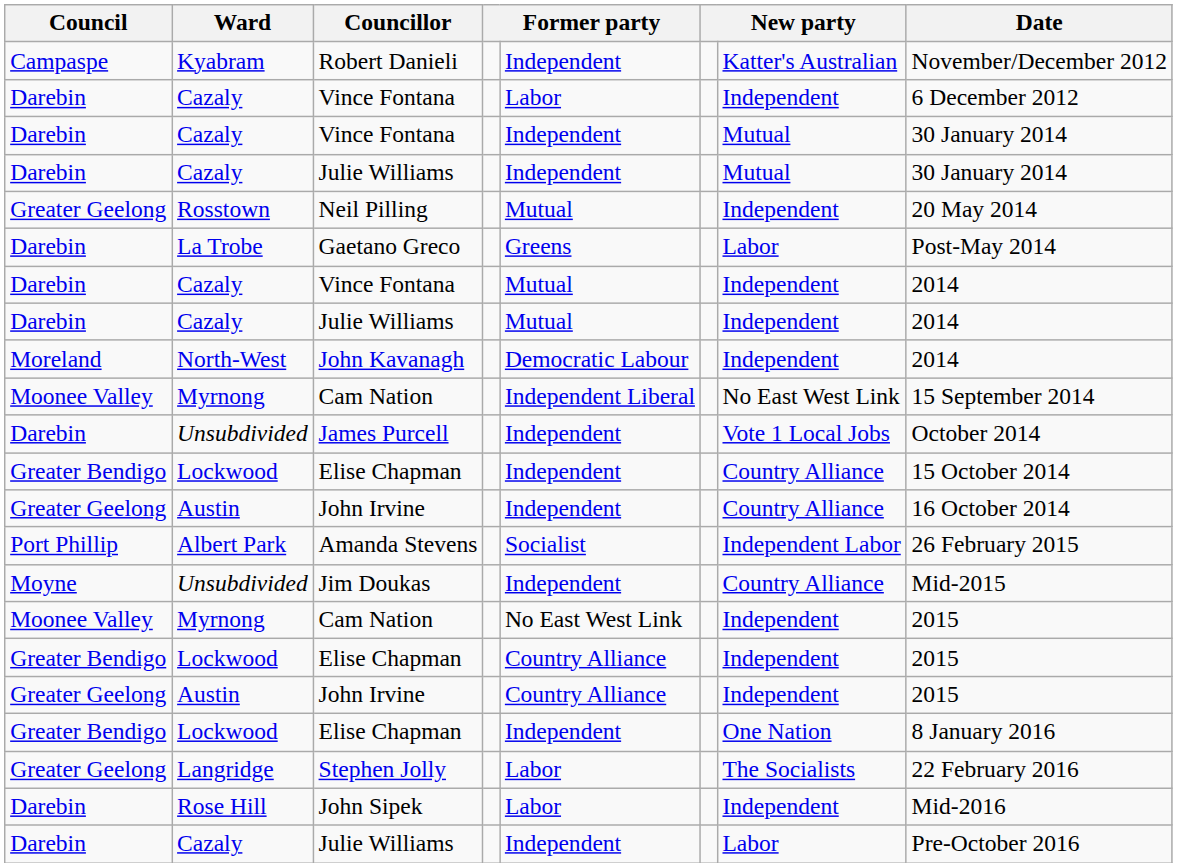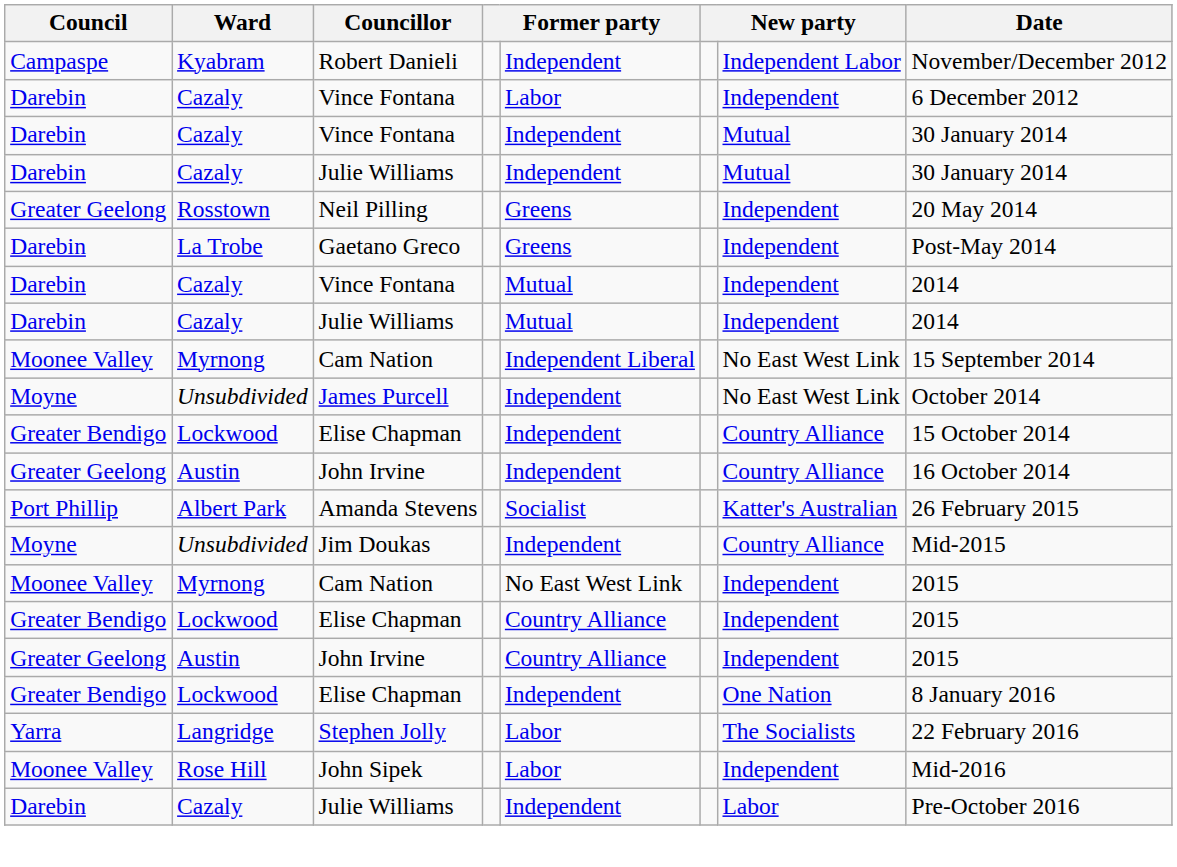 <table class="wikitable sortable">
 <tr>
 <th>Council</th>
 <th>Ward</th>
 <th>Councillor</th>
 <th colspan="2">Former party</th>
 <th colspan="2">New party</th>
 <th>Date</th>
 </tr>
 <tr>
 <td><a href='#'>Campaspe</a></td>
 <td><a href='#'>Kyabram</a></td>
 <td>Robert Danieli</td>
 <td> </td>
 <td><a href='#'>Independent</a></td>
 <td> </td>
-<td><a href='#'>Katter's Australian</a></td>
+<td><a href='#'>Independent Labor</a></td>
 <td>November/December 2012</td>
 </tr>
 <tr>
 <td><a href='#'>Darebin</a></td>
 <td><a href='#'>Cazaly</a></td>
 <td>Vince Fontana</td>
 <td> </td>
 <td><a href='#'>Labor</a></td>
 <td> </td>
 <td><a href='#'>Independent</a></td>
 <td>6 December 2012</td>
 </tr>
 <tr>
 <td><a href='#'>Darebin</a></td>
 <td><a href='#'>Cazaly</a></td>
 <td>Vince Fontana</td>
 <td> </td>
 <td><a href='#'>Independent</a></td>
 <td> </td>
 <td><a href='#'>Mutual</a></td>
 <td>30 January 2014</td>
 </tr>
 <tr>
 <td><a href='#'>Darebin</a></td>
 <td><a href='#'>Cazaly</a></td>
 <td>Julie Williams</td>
 <td> </td>
 <td><a href='#'>Independent</a></td>
 <td> </td>
 <td><a href='#'>Mutual</a></td>
 <td>30 January 2014</td>
 </tr>
 <tr>
 <td><a href='#'>Greater Geelong</a></td>
 <td><a href='#'>Rosstown</a></td>
 <td>Neil Pilling</td>
 <td> </td>
-<td><a href='#'>Mutual</a></td>
+<td><a href='#'>Greens</a></td>
 <td> </td>
 <td><a href='#'>Independent</a></td>
 <td>20 May 2014</td>
 </tr>
 <tr>
 <td><a href='#'>Darebin</a></td>
 <td><a href='#'>La Trobe</a></td>
 <td>Gaetano Greco</td>
 <td> </td>
 <td><a href='#'>Greens</a></td>
 <td> </td>
-<td><a href='#'>Labor</a></td>
+<td><a href='#'>Independent</a></td>
 <td>Post-May 2014</td>
 </tr>
 <tr>
 <td><a href='#'>Darebin</a></td>
 <td><a href='#'>Cazaly</a></td>
 <td>Vince Fontana</td>
 <td> </td>
 <td><a href='#'>Mutual</a></td>
 <td> </td>
 <td><a href='#'>Independent</a></td>
 <td>2014</td>
 </tr>
 <tr>
 <td><a href='#'>Darebin</a></td>
 <td><a href='#'>Cazaly</a></td>
 <td>Julie Williams</td>
 <td> </td>
 <td><a href='#'>Mutual</a></td>
 <td> </td>
 <td><a href='#'>Independent</a></td>
 <td>2014</td>
 </tr>
 <tr>
-<td><a href='#'>Moreland</a></td>
-<td><a href='#'>North-West</a></td>
-<td><a href='#'>John Kavanagh</a></td>
-<td> </td>
-<td><a href='#'>Democratic Labour</a></td>
-<td> </td>
-<td><a href='#'>Independent</a></td>
-<td>2014</td>
-</tr>
-<tr>
 <td><a href='#'>Moonee Valley</a></td>
 <td><a href='#'>Myrnong</a></td>
 <td>Cam Nation</td>
 <td> </td>
 <td><a href='#'>Independent Liberal</a></td>
 <td> </td>
 <td>No East West Link</td>
 <td>15 September 2014</td>
 </tr>
 <tr>
-<td><a href='#'>Darebin</a></td>
+<td><a href='#'>Moyne</a></td>
 <td><em>Unsubdivided</em></td>
 <td><a href='#'>James Purcell</a></td>
 <td> </td>
 <td><a href='#'>Independent</a></td>
 <td> </td>
-<td><a href='#'>Vote 1 Local Jobs</a></td>
+<td>No East West Link</td>
 <td>October 2014</td>
 </tr>
 <tr>
 <td><a href='#'>Greater Bendigo</a></td>
 <td><a href='#'>Lockwood</a></td>
 <td>Elise Chapman</td>
 <td> </td>
 <td><a href='#'>Independent</a></td>
 <td> </td>
 <td><a href='#'>Country Alliance</a></td>
 <td>15 October 2014</td>
 </tr>
 <tr>
 <td><a href='#'>Greater Geelong</a></td>
 <td><a href='#'>Austin</a></td>
 <td>John Irvine</td>
 <td> </td>
 <td><a href='#'>Independent</a></td>
 <td> </td>
 <td><a href='#'>Country Alliance</a></td>
 <td>16 October 2014</td>
 </tr>
 <tr>
 <td><a href='#'>Port Phillip</a></td>
 <td><a href='#'>Albert Park</a></td>
 <td>Amanda Stevens</td>
 <td> </td>
 <td><a href='#'>Socialist</a></td>
 <td> </td>
-<td><a href='#'>Independent Labor</a></td>
+<td><a href='#'>Katter's Australian</a></td>
 <td>26 February 2015</td>
 </tr>
 <tr>
 <td><a href='#'>Moyne</a></td>
 <td><em>Unsubdivided</em></td>
 <td>Jim Doukas</td>
 <td> </td>
 <td><a href='#'>Independent</a></td>
 <td> </td>
 <td><a href='#'>Country Alliance</a></td>
 <td>Mid-2015</td>
 </tr>
 <tr>
 <td><a href='#'>Moonee Valley</a></td>
 <td><a href='#'>Myrnong</a></td>
 <td>Cam Nation</td>
 <td> </td>
 <td>No East West Link</td>
 <td> </td>
 <td><a href='#'>Independent</a></td>
 <td>2015</td>
 </tr>
 <tr>
 <td><a href='#'>Greater Bendigo</a></td>
 <td><a href='#'>Lockwood</a></td>
 <td>Elise Chapman</td>
 <td> </td>
 <td><a href='#'>Country Alliance</a></td>
 <td> </td>
 <td><a href='#'>Independent</a></td>
 <td>2015</td>
 </tr>
 <tr>
 <td><a href='#'>Greater Geelong</a></td>
 <td><a href='#'>Austin</a></td>
 <td>John Irvine</td>
 <td> </td>
 <td><a href='#'>Country Alliance</a></td>
 <td> </td>
 <td><a href='#'>Independent</a></td>
 <td>2015</td>
 </tr>
 <tr>
 <td><a href='#'>Greater Bendigo</a></td>
 <td><a href='#'>Lockwood</a></td>
 <td>Elise Chapman</td>
 <td> </td>
 <td><a href='#'>Independent</a></td>
 <td> </td>
 <td><a href='#'>One Nation</a></td>
 <td>8 January 2016</td>
 </tr>
 <tr>
-<td><a href='#'>Greater Geelong</a></td>
+<td><a href='#'>Yarra</a></td>
 <td><a href='#'>Langridge</a></td>
 <td><a href='#'>Stephen Jolly</a></td>
 <td> </td>
 <td><a href='#'>Labor</a></td>
 <td> </td>
 <td><a href='#'>The Socialists</a></td>
 <td>22 February 2016</td>
 </tr>
 <tr>
-<td><a href='#'>Darebin</a></td>
+<td><a href='#'>Moonee Valley</a></td>
 <td><a href='#'>Rose Hill</a></td>
 <td>John Sipek</td>
 <td> </td>
 <td><a href='#'>Labor</a></td>
 <td> </td>
 <td><a href='#'>Independent</a></td>
 <td>Mid-2016</td>
 </tr>
 <tr>
 <td><a href='#'>Darebin</a></td>
 <td><a href='#'>Cazaly</a></td>
 <td>Julie Williams</td>
 <td> </td>
 <td><a href='#'>Independent</a></td>
 <td> </td>
 <td><a href='#'>Labor</a></td>
 <td>Pre-October 2016</td>
 </tr>
 </table>
